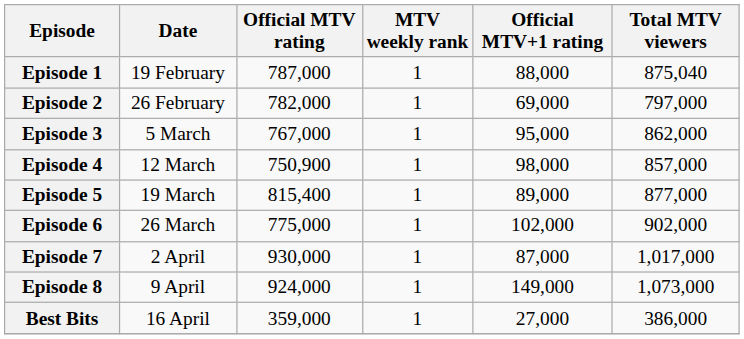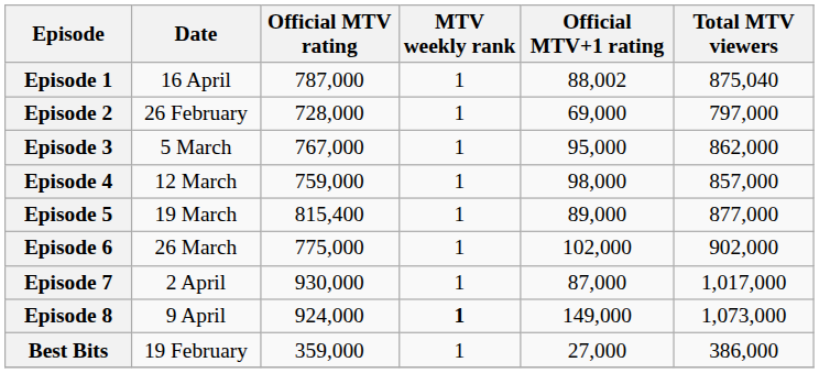 <table class="wikitable sortable" style="text-align:center">
 <tr>
 <th scope="col" style="width:120px;">Episode</th>
 <th scope="col" style="width:120px;">Date</th>
 <th scope="col" style="width:140px;">Official MTV rating</th>
 <th scope="col" style="width:120px;">MTV weekly rank</th>
 <th scope="col" style="width:160px;">Official MTV+1 rating</th>
 <th scope="col" style="width:130px;">Total MTV viewers</th>
 </tr>
 <tr>
 <th scope="row">Episode 1</th>
-<td>19 February</td>
+<td>16 April</td>
 <td>787,000</td>
 <td>1</td>
-<td>88,000</td>
+<td>88,002</td>
 <td>875,040</td>
 </tr>
 <tr>
 <th scope="row">Episode 2</th>
 <td>26 February</td>
-<td>782,000</td>
+<td>728,000</td>
 <td>1</td>
 <td>69,000</td>
 <td>797,000</td>
 </tr>
 <tr>
 <th scope="row">Episode 3</th>
 <td>5 March</td>
 <td>767,000</td>
 <td>1</td>
 <td>95,000</td>
 <td>862,000</td>
 </tr>
 <tr>
 <th scope="row">Episode 4</th>
 <td>12 March</td>
-<td>750,900</td>
+<td>759,000</td>
 <td>1</td>
 <td>98,000</td>
 <td>857,000</td>
 </tr>
 <tr>
 <th scope="row">Episode 5</th>
 <td>19 March</td>
 <td>815,400</td>
 <td>1</td>
 <td>89,000</td>
 <td>877,000</td>
 </tr>
 <tr>
 <th scope="row">Episode 6</th>
 <td>26 March</td>
 <td>775,000</td>
 <td>1</td>
 <td>102,000</td>
 <td>902,000</td>
 </tr>
 <tr>
 <th scope="row">Episode 7</th>
 <td>2 April</td>
 <td>930,000</td>
 <td>1</td>
 <td>87,000</td>
 <td>1,017,000</td>
 </tr>
 <tr>
 <th scope="row">Episode 8</th>
 <td>9 April</td>
 <td>924,000</td>
-<td>1</td>
+<td><strong>1</strong></td>
 <td>149,000</td>
 <td>1,073,000</td>
 </tr>
 <tr>
 <th scope="row">Best Bits</th>
-<td>16 April</td>
+<td>19 February</td>
 <td>359,000</td>
 <td>1</td>
 <td>27,000</td>
 <td>386,000</td>
 </tr>
 <tr>
 </tr>
 </table>
